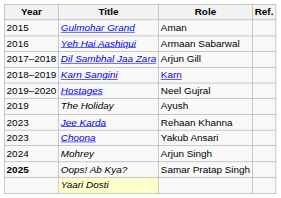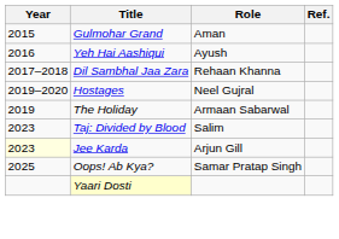 <table class="wikitable">
 <tr>
 <th>Year</th>
 <th>Title</th>
 <th>Role</th>
 <th>Ref.</th>
 </tr>
 <tr>
 <td>2015</td>
 <td><em><a href='#'>Gulmohar Grand</a></em></td>
 <td>Aman</td>
 <td></td>
 </tr>
 <tr>
 <td>2016</td>
 <td><em><a href='#'>Yeh Hai Aashiqui</a></em></td>
-<td>Armaan Sabarwal</td>
+<td>Ayush</td>
 <td></td>
 </tr>
 <tr>
 <td>2017–2018</td>
 <td><em><a href='#'>Dil Sambhal Jaa Zara</a></em></td>
-<td>Arjun Gill</td>
-<td></td>
-</tr>
-<tr>
-<td>2018–2019</td>
-<td><em><a href='#'>Karn Sangini</a></em></td>
-<td><a href='#'>Karn</a></td>
+<td>Rehaan Khanna</td>
 <td></td>
 </tr>
 <tr>
 <td>2019–2020</td>
 <td><em><a href='#'>Hostages</a></em></td>
 <td>Neel Gujral</td>
 <td></td>
 </tr>
 <tr>
 <td>2019</td>
 <td><em>The Holiday</em></td>
-<td>Ayush</td>
+<td>Armaan Sabarwal</td>
 <td></td>
 </tr>
 <tr>
 <td>2023</td>
-<td><em><a href='#'>Jee Karda</a></em></td>
-<td>Rehaan Khanna</td>
+<td><em><a href='#'>Taj: Divided by Blood</a></em></td>
+<td>Salim</td>
 <td></td>
 </tr>
 <tr>
-<td>2023</td>
-<td><em><a href='#'>Choona</a></em></td>
-<td>Yakub Ansari</td>
+<td style="background: lightyellow;">2023</td>
+<td><em><a href='#'>Jee Karda</a></em></td>
+<td>Arjun Gill</td>
 <td></td>
 </tr>
 <tr>
-<td>2024</td>
-<td><em>Mohrey</em></td>
-<td>Arjun Singh</td>
-<td></td>
-</tr>
-<tr>
-<td><strong>2025</strong></td>
+<td>2025</td>
 <td><em>Oops! Ab Kya?</em></td>
 <td>Samar Pratap Singh</td>
 <td></td>
 </tr>
 <tr>
 <td></td>
 <td style="background:#FFFFCC;"><em>Yaari Dosti</em> </td>
 <td></td>
 <td></td>
 </tr>
 </table>
